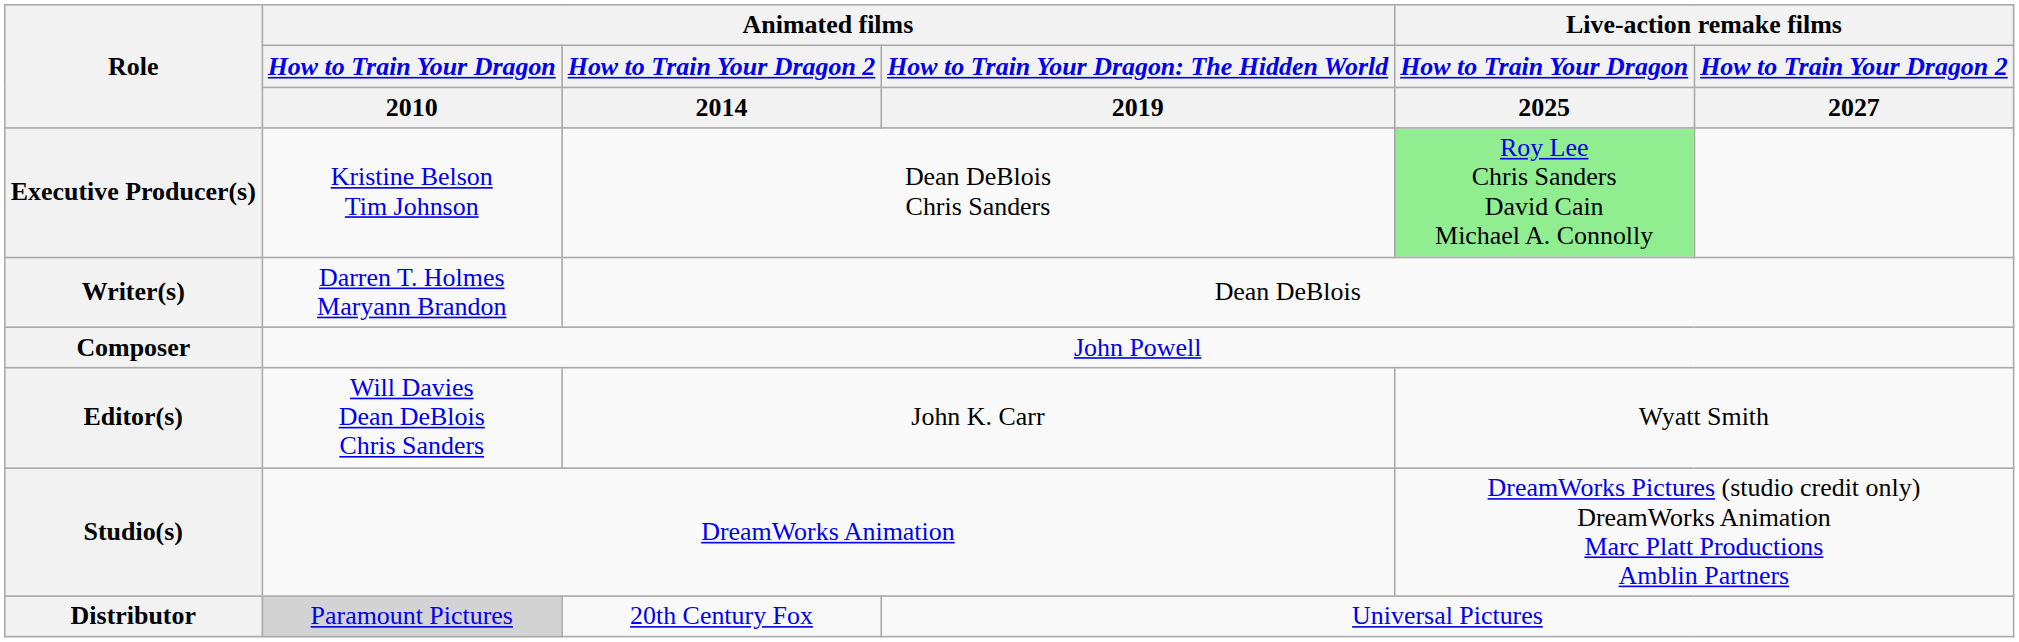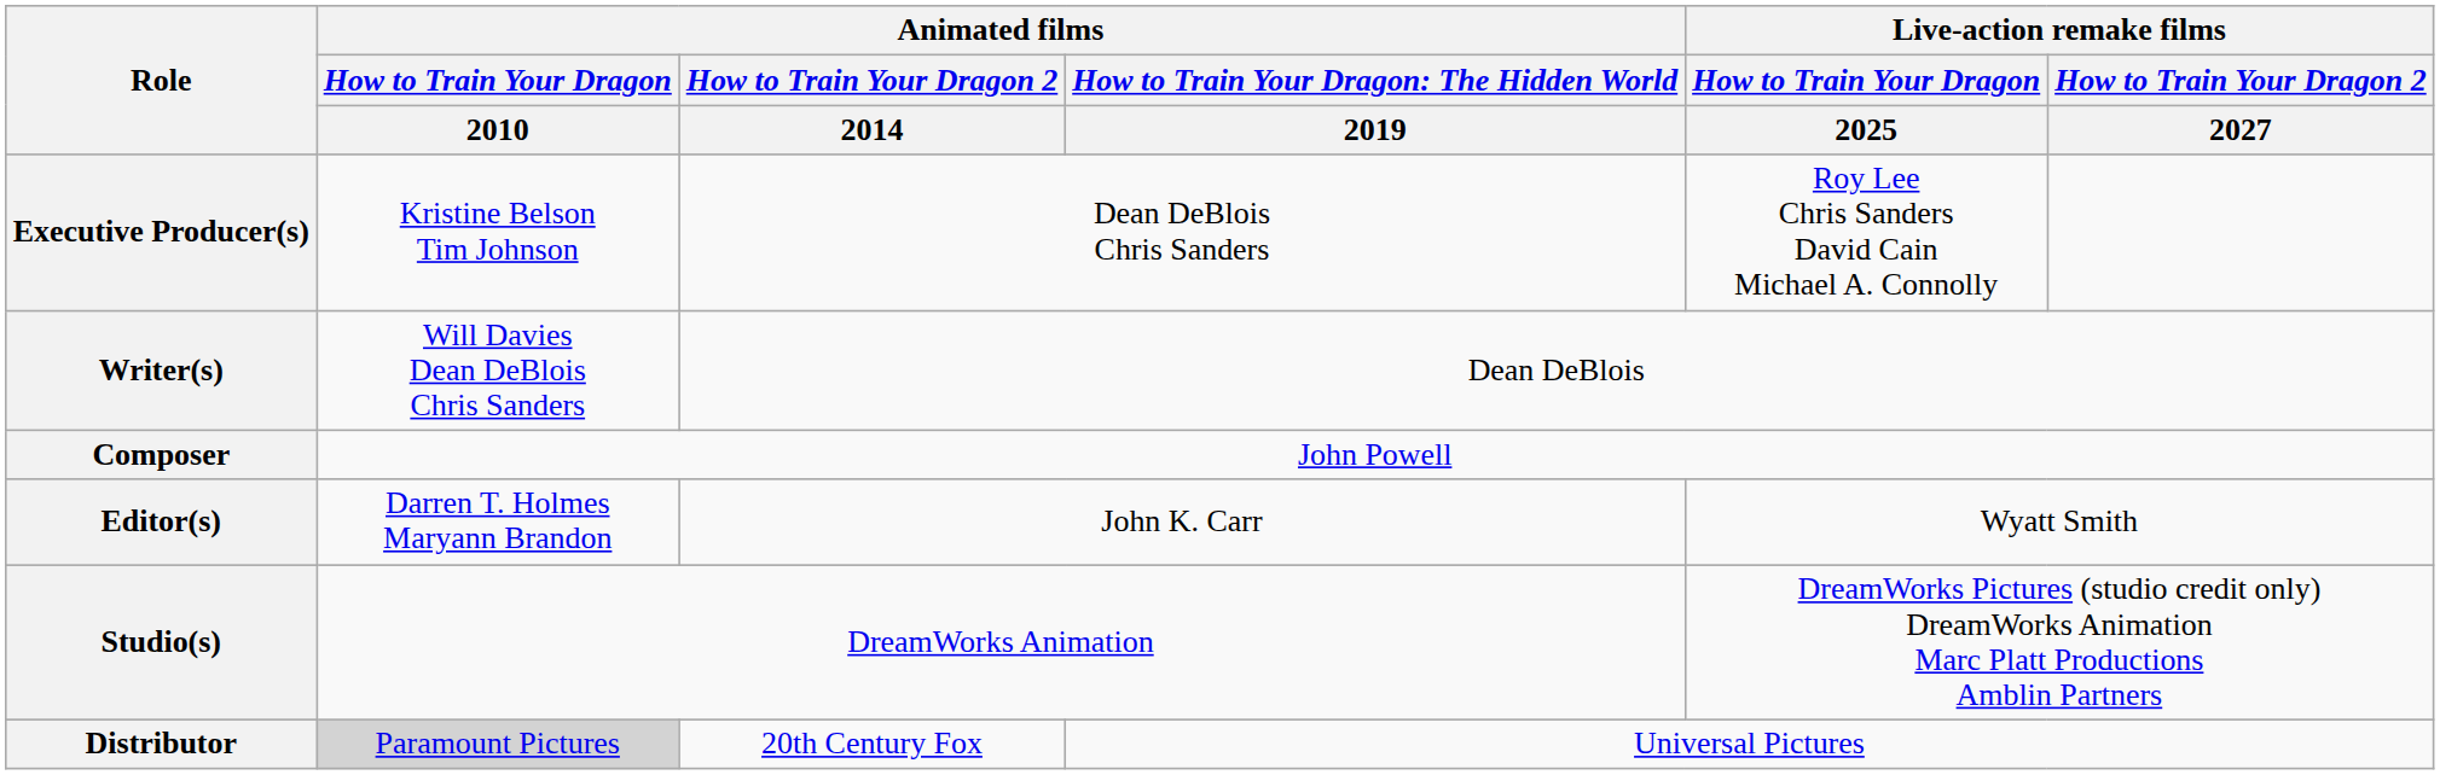 <table class="wikitable" style="text-align:center;">
 <tr>
 <th rowspan="3">Role</th>
 <th colspan="3">Animated films</th>
 <th colspan="2">Live-action remake films</th>
 </tr>
 <tr>
 <th><em><a href='#'>How to Train Your Dragon</a></em></th>
 <th><em><a href='#'>How to Train Your Dragon 2</a></em></th>
 <th><em><a href='#'>How to Train Your Dragon: The Hidden World</a></em></th>
 <th><em><a href='#'>How to Train Your Dragon</a></em></th>
 <th><em><a href='#'>How to Train Your Dragon 2</a></em></th>
 </tr>
 <tr>
 <th>2010</th>
 <th>2014</th>
 <th>2019</th>
 <th>2025</th>
 <th>2027</th>
 </tr>
 <tr>
 <th>Executive Producer(s)</th>
 <td><a href='#'>Kristine Belson</a><br><a href='#'>Tim Johnson</a></td>
 <td colspan="2">Dean DeBlois<br>Chris Sanders</td>
-<td style="background: lightgreen;"><a href='#'>Roy Lee</a><br>Chris Sanders<br>David Cain<br>Michael A. Connolly</td>
+<td><a href='#'>Roy Lee</a><br>Chris Sanders<br>David Cain<br>Michael A. Connolly</td>
 <td></td>
 </tr>
 <tr>
 <th>Writer(s)</th>
-<td><a href='#'>Darren T. Holmes</a><br><a href='#'>Maryann Brandon</a></td>
+<td><a href='#'>Will Davies</a><br><a href='#'>Dean DeBlois</a><br><a href='#'>Chris Sanders</a></td>
 <td colspan="4">Dean DeBlois</td>
 </tr>
 <tr>
 <th>Composer</th>
 <td colspan="5"><a href='#'>John Powell</a></td>
 </tr>
 <tr>
 <th>Editor(s)</th>
-<td><a href='#'>Will Davies</a><br><a href='#'>Dean DeBlois</a><br><a href='#'>Chris Sanders</a></td>
+<td><a href='#'>Darren T. Holmes</a><br><a href='#'>Maryann Brandon</a></td>
 <td colspan="2">John K. Carr</td>
 <td colspan="2">Wyatt Smith</td>
 </tr>
 <tr>
 <th>Studio(s)</th>
 <td colspan="3"><a href='#'>DreamWorks Animation</a></td>
 <td colspan="2"><a href='#'>DreamWorks Pictures</a> (studio credit only)<br>DreamWorks Animation<br><a href='#'>Marc Platt Productions</a><br><a href='#'>Amblin Partners</a></td>
 </tr>
 <tr>
 <th>Distributor</th>
 <td style="background: lightgrey;"><a href='#'>Paramount Pictures</a></td>
 <td><a href='#'>20th Century Fox</a></td>
 <td colspan="3"><a href='#'>Universal Pictures</a></td>
 </tr>
 </table>
